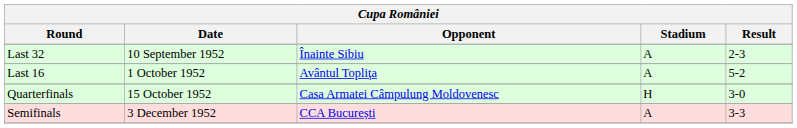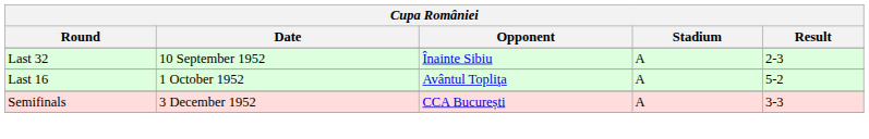 <table class="wikitable" style="width:80%;">
 <tr>
 <th colspan="5" style="text-align:center;"><em>Cupa României</em></th>
 </tr>
 <tr>
 <th>Round</th>
 <th>Date</th>
 <th>Opponent</th>
 <th>Stadium</th>
 <th>Result</th>
 </tr>
 <tr>
 </tr>
 <tr bgcolor="#ddffdd">
 <td>Last 32</td>
 <td>10 September 1952</td>
 <td><a href='#'>Înainte Sibiu</a></td>
 <td>A</td>
 <td>2-3</td>
 </tr>
 <tr>
 </tr>
 <tr bgcolor="#ddffdd">
 <td>Last 16</td>
 <td>1 October 1952</td>
 <td><a href='#'>Avântul Topliţa</a></td>
 <td>A</td>
 <td>5-2</td>
 </tr>
 <tr>
 </tr>
-<tr bgcolor="#ddffdd">
-<td>Quarterfinals</td>
-<td>15 October 1952</td>
-<td><a href='#'>Casa Armatei Câmpulung Moldovenesc</a></td>
-<td>H</td>
-<td>3-0</td>
-</tr>
 <tr>
 </tr>
 <tr bgcolor="#ffdddd">
 <td>Semifinals</td>
 <td>3 December 1952</td>
 <td><a href='#'>CCA București</a></td>
 <td>A</td>
 <td>3-3</td>
 </tr>
 <tr>
 </tr>
 </table>
